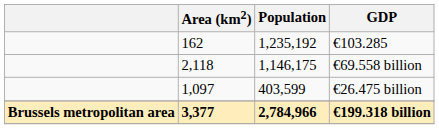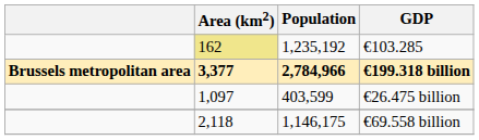 <table class="wikitable">
 <tr>
 <th></th>
 <th>Area (km<sup>2</sup>)</th>
 <th>Population</th>
 <th>GDP</th>
 </tr>
 <tr>
 <td></td>
-<td>162</td>
+<td style="background: khaki;">162</td>
 <td>1,235,192</td>
 <td>€103.285</td>
 </tr>
-<tr>
-<td></td>
-<td>2,118</td>
-<td>1,146,175</td>
-<td>€69.558 billion</td>
+<tr style="background:#feb;">
+<td><strong>Brussels metropolitan area</strong></td>
+<td><strong>3,377</strong></td>
+<td><strong>2,784,966</strong></td>
+<td><strong>€199.318 billion</strong></td>
 </tr>
 <tr>
 <td></td>
 <td>1,097</td>
 <td>403,599</td>
 <td>€26.475 billion</td>
 </tr>
 <tr>
 </tr>
-<tr style="background:#feb;">
-<td><strong>Brussels metropolitan area</strong></td>
-<td><strong>3,377</strong></td>
-<td><strong>2,784,966</strong></td>
-<td><strong>€199.318 billion</strong></td>
+<tr>
+<td></td>
+<td>2,118</td>
+<td>1,146,175</td>
+<td>€69.558 billion</td>
 </tr>
 <tr>
 </tr>
 </table>
